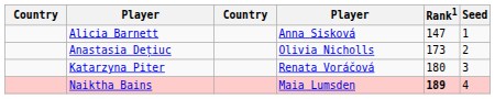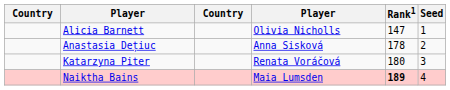 <table class="sortable wikitable">
 <tr>
 <th width="70">Country</th>
 <th width="175">Player</th>
 <th width="70">Country</th>
 <th width="175">Player</th>
 <th>Rank<sup>1</sup></th>
 <th>Seed</th>
 </tr>
 <tr>
 <td></td>
 <td><a href='#'>Alicia Barnett</a></td>
 <td></td>
-<td><a href='#'>Anna Sisková</a></td>
+<td><a href='#'>Olivia Nicholls</a></td>
 <td>147</td>
 <td>1</td>
 </tr>
 <tr>
 <td></td>
 <td><a href='#'>Anastasia Dețiuc</a></td>
 <td></td>
-<td><a href='#'>Olivia Nicholls</a></td>
-<td>173</td>
+<td><a href='#'>Anna Sisková</a></td>
+<td>178</td>
 <td>2</td>
 </tr>
 <tr>
 <td></td>
 <td><a href='#'>Katarzyna Piter</a></td>
 <td></td>
 <td><a href='#'>Renata Voráčová</a></td>
 <td>180</td>
 <td>3</td>
 </tr>
 <tr style="background:#fcc;">
 <td></td>
 <td><a href='#'>Naiktha Bains</a></td>
 <td></td>
 <td><a href='#'>Maia Lumsden</a></td>
 <td><strong>189</strong></td>
 <td>4</td>
 </tr>
 </table>
